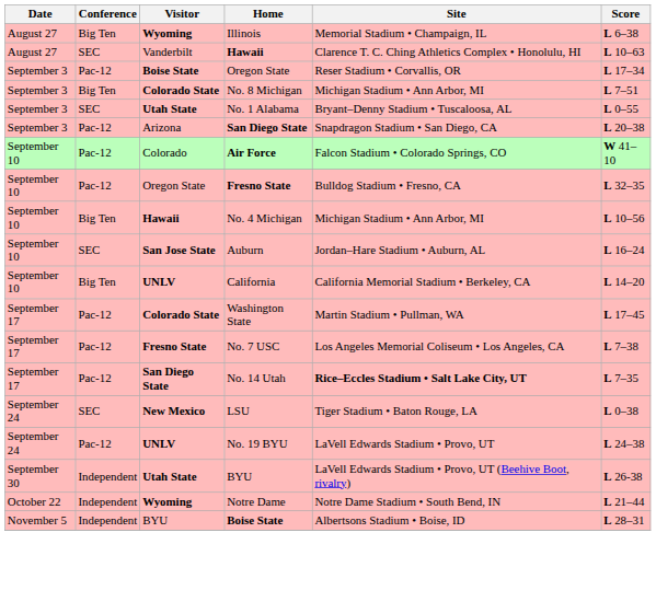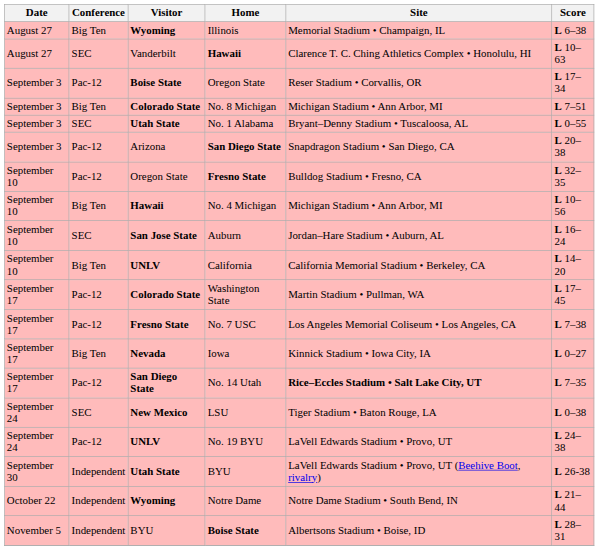 <table class="wikitable">
 <tr>
 <th>Date</th>
 <th>Conference</th>
 <th>Visitor</th>
 <th>Home</th>
 <th>Site</th>
 <th>Score</th>
 </tr>
 <tr style="background:#fbb;">
 <td>August 27</td>
 <td>Big Ten</td>
 <td><strong>Wyoming</strong></td>
 <td>Illinois</td>
 <td>Memorial Stadium • Champaign, IL</td>
 <td><strong>L</strong> 6–38</td>
 </tr>
 <tr style="background:#fbb;">
 <td>August 27</td>
 <td>SEC</td>
 <td>Vanderbilt</td>
 <td><strong>Hawaii</strong></td>
 <td>Clarence T. C. Ching Athletics Complex • Honolulu, HI</td>
 <td><strong>L</strong> 10–63</td>
 </tr>
 <tr style="background:#fbb;">
 <td>September 3</td>
 <td>Pac-12</td>
 <td><strong>Boise State</strong></td>
 <td>Oregon State</td>
 <td>Reser Stadium • Corvallis, OR</td>
 <td><strong>L</strong> 17–34</td>
 </tr>
 <tr style="background:#fbb;">
 <td>September 3</td>
 <td>Big Ten</td>
 <td><strong>Colorado State</strong></td>
 <td>No. 8 Michigan</td>
 <td>Michigan Stadium • Ann Arbor, MI</td>
 <td><strong>L</strong> 7–51</td>
 </tr>
 <tr style="background:#fbb;">
 <td>September 3</td>
 <td>SEC</td>
 <td><strong>Utah State</strong></td>
 <td>No. 1 Alabama</td>
 <td>Bryant–Denny Stadium • Tuscaloosa, AL</td>
 <td><strong>L</strong> 0–55</td>
 </tr>
 <tr style="background:#fbb;">
 <td>September 3</td>
 <td>Pac-12</td>
 <td>Arizona</td>
 <td><strong>San Diego State</strong></td>
 <td>Snapdragon Stadium • San Diego, CA</td>
 <td><strong>L</strong> 20–38</td>
 </tr>
-<tr style="background:#bfb;">
-<td>September 10</td>
-<td>Pac-12</td>
-<td>Colorado</td>
-<td><strong>Air Force</strong></td>
-<td>Falcon Stadium • Colorado Springs, CO</td>
-<td><strong>W</strong> 41–10</td>
-</tr>
 <tr style="background:#fbb;">
 <td>September 10</td>
 <td>Pac-12</td>
 <td>Oregon State</td>
 <td><strong>Fresno State</strong></td>
 <td>Bulldog Stadium • Fresno, CA</td>
 <td><strong>L</strong> 32–35</td>
 </tr>
 <tr style="background:#fbb;">
 <td>September 10</td>
 <td>Big Ten</td>
 <td><strong>Hawaii</strong></td>
 <td>No. 4 Michigan</td>
 <td>Michigan Stadium • Ann Arbor, MI</td>
 <td><strong>L</strong> 10–56</td>
 </tr>
 <tr style="background:#fbb;">
 <td>September 10</td>
 <td>SEC</td>
 <td><strong>San Jose State</strong></td>
 <td>Auburn</td>
 <td>Jordan–Hare Stadium • Auburn, AL</td>
 <td><strong>L</strong> 16–24</td>
 </tr>
 <tr style="background:#fbb;">
 <td>September 10</td>
 <td>Big Ten</td>
 <td><strong>UNLV</strong></td>
 <td>California</td>
 <td>California Memorial Stadium • Berkeley, CA</td>
 <td><strong>L</strong> 14–20</td>
 </tr>
 <tr style="background:#fbb;">
 <td>September 17</td>
 <td>Pac-12</td>
 <td><strong>Colorado State</strong></td>
 <td>Washington State</td>
 <td>Martin Stadium • Pullman, WA</td>
 <td><strong>L</strong> 17–45</td>
 </tr>
 <tr style="background:#fbb;">
 <td>September 17</td>
 <td>Pac-12</td>
 <td><strong>Fresno State</strong></td>
 <td>No. 7 USC</td>
 <td>Los Angeles Memorial Coliseum • Los Angeles, CA</td>
 <td><strong>L</strong> 7–38</td>
+</tr>
+<tr style="background:#fbb;">
+<td>September 17</td>
+<td>Big Ten</td>
+<td><strong>Nevada</strong></td>
+<td>Iowa</td>
+<td>Kinnick Stadium • Iowa City, IA</td>
+<td><strong>L</strong> 0–27</td>
 </tr>
 <tr style="background:#fbb;">
 <td>September 17</td>
 <td>Pac-12</td>
 <td><strong>San Diego State</strong></td>
 <td>No. 14 Utah</td>
 <td><strong>Rice–Eccles Stadium • Salt Lake City, UT</strong></td>
 <td><strong>L</strong> 7–35</td>
 </tr>
 <tr style="background:#fbb;">
 <td>September 24</td>
 <td>SEC</td>
 <td><strong>New Mexico</strong></td>
 <td>LSU</td>
 <td>Tiger Stadium • Baton Rouge, LA</td>
 <td><strong>L</strong> 0–38</td>
 </tr>
 <tr style="background:#fbb;">
 <td>September 24</td>
 <td>Pac-12</td>
 <td><strong>UNLV</strong></td>
 <td>No. 19 BYU</td>
 <td>LaVell Edwards Stadium • Provo, UT</td>
 <td><strong>L</strong> 24–38</td>
 </tr>
 <tr style="background:#fbb;">
 <td>September 30</td>
 <td>Independent</td>
 <td><strong>Utah State</strong></td>
 <td>BYU</td>
 <td>LaVell Edwards Stadium • Provo, UT (<a href='#'>Beehive Boot</a>, <a href='#'>rivalry</a>)</td>
 <td><strong>L</strong> 26-38</td>
 </tr>
 <tr style="background:#fbb;">
 <td>October 22</td>
 <td>Independent</td>
 <td><strong>Wyoming</strong></td>
 <td>Notre Dame</td>
 <td>Notre Dame Stadium • South Bend, IN</td>
 <td><strong>L</strong> 21–44</td>
 </tr>
 <tr style="background:#fbb;">
 <td>November 5</td>
 <td>Independent</td>
 <td>BYU</td>
 <td><strong>Boise State</strong></td>
 <td>Albertsons Stadium • Boise, ID</td>
 <td><strong>L</strong> 28–31</td>
 </tr>
 <tr>
 </tr>
 </table>
